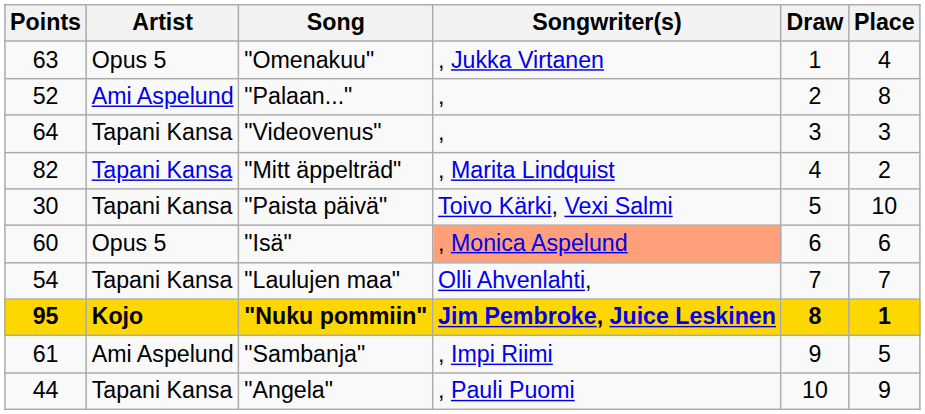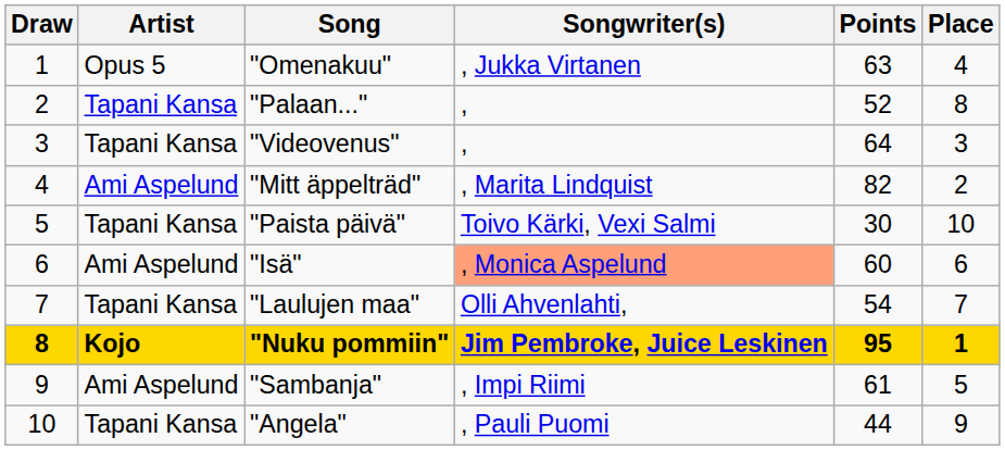 <table class="sortable wikitable" style="margin: 1em auto 1em auto; text-align:center">
 <tr>
-<th>Points</th>
+<th>Draw</th>
 <th>Artist</th>
 <th>Song</th>
 <th>Songwriter(s)</th>
-<th>Draw</th>
+<th>Points</th>
 <th>Place</th>
 </tr>
 <tr>
-<td>63</td>
+<td>1</td>
 <td align="left">Opus 5</td>
 <td align="left">"Omenakuu"</td>
 <td align="left">, <a href='#'>Jukka Virtanen</a></td>
-<td>1</td>
+<td>63</td>
 <td>4</td>
 </tr>
 <tr>
-<td>52</td>
-<td align="left"><a href='#'>Ami Aspelund</a></td>
+<td>2</td>
+<td align="left"><a href='#'>Tapani Kansa</a></td>
 <td align="left">"Palaan..."</td>
 <td align="left">, </td>
-<td>2</td>
+<td>52</td>
 <td>8</td>
 </tr>
 <tr>
-<td>64</td>
+<td>3</td>
 <td align="left">Tapani Kansa</td>
 <td align="left">"Videovenus"</td>
 <td align="left">, </td>
-<td>3</td>
+<td>64</td>
 <td>3</td>
 </tr>
 <tr>
-<td>82</td>
-<td align="left"><a href='#'>Tapani Kansa</a></td>
+<td>4</td>
+<td align="left"><a href='#'>Ami Aspelund</a></td>
 <td align="left">"Mitt äppelträd"</td>
 <td align="left">, <a href='#'>Marita Lindquist</a></td>
-<td>4</td>
+<td>82</td>
 <td>2</td>
 </tr>
 <tr>
-<td>30</td>
+<td>5</td>
 <td align="left">Tapani Kansa</td>
 <td align="left">"Paista päivä"</td>
 <td align="left"><a href='#'>Toivo Kärki</a>, <a href='#'>Vexi Salmi</a></td>
-<td>5</td>
+<td>30</td>
 <td>10</td>
 </tr>
 <tr>
-<td>60</td>
-<td align="left">Opus 5</td>
+<td>6</td>
+<td align="left">Ami Aspelund</td>
 <td align="left">"Isä"</td>
 <td align="left" style="background: lightsalmon;">, <a href='#'>Monica Aspelund</a></td>
-<td>6</td>
+<td>60</td>
 <td>6</td>
 </tr>
 <tr>
-<td>54</td>
+<td>7</td>
 <td align="left">Tapani Kansa</td>
 <td align="left">"Laulujen maa"</td>
 <td align="left"><a href='#'>Olli Ahvenlahti</a>, </td>
-<td>7</td>
+<td>54</td>
 <td>7</td>
 </tr>
 <tr bgcolor="#FFD700">
-<td><strong>95</strong></td>
+<td><strong>8</strong></td>
 <td align="left"><strong>Kojo</strong></td>
 <td align="left"><strong>"Nuku pommiin"</strong></td>
 <td align="left"><strong><a href='#'>Jim Pembroke</a>, <a href='#'>Juice Leskinen</a></strong></td>
-<td><strong>8</strong></td>
+<td><strong>95</strong></td>
 <td><strong>1</strong></td>
 </tr>
 <tr>
-<td>61</td>
+<td>9</td>
 <td align="left">Ami Aspelund</td>
 <td align="left">"Sambanja"</td>
 <td align="left">, <a href='#'>Impi Riimi</a></td>
-<td>9</td>
+<td>61</td>
 <td>5</td>
 </tr>
 <tr>
-<td>44</td>
+<td>10</td>
 <td align="left">Tapani Kansa</td>
 <td align="left">"Angela"</td>
 <td align="left">, <a href='#'>Pauli Puomi</a></td>
-<td>10</td>
+<td>44</td>
 <td>9</td>
 </tr>
 </table>
